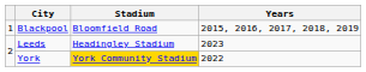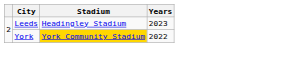 <table class="wikitable" style="text-align: left;">
 <tr>
 <th></th>
 <th>City</th>
 <th>Stadium</th>
 <th>Years</th>
-</tr>
-<tr>
-<td>1</td>
-<td><a href='#'>Blackpool</a></td>
-<td><a href='#'>Bloomfield Road</a></td>
-<td>2015, 2016, 2017, 2018, 2019</td>
 </tr>
 <tr>
 <td rowspan="2">2</td>
 <td><a href='#'>Leeds</a></td>
 <td><a href='#'>Headingley Stadium</a></td>
 <td>2023</td>
 </tr>
 <tr>
 <td><a href='#'>York</a></td>
 <td style="background: gold;"><a href='#'>York Community Stadium</a></td>
 <td>2022</td>
 </tr>
 </table>
